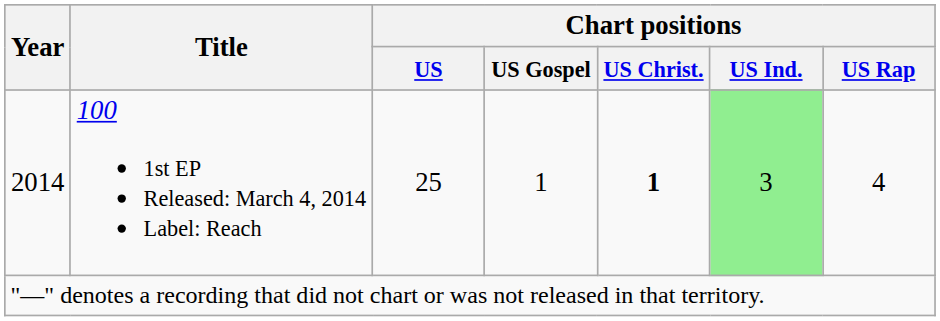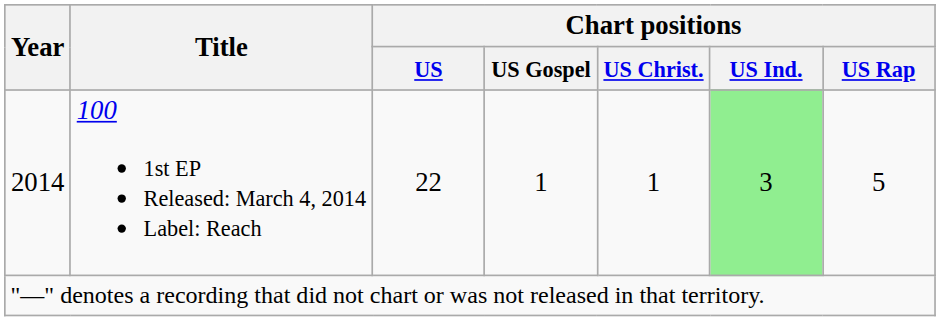 <table class="wikitable">
 <tr>
 <th rowspan="2">Year</th>
 <th rowspan="2">Title</th>
 <th colspan="7">Chart positions</th>
 </tr>
 <tr>
 <th style="width:60px;"><small><a href='#'>US</a></small></th>
 <th style="width:60px;"><small>US Gospel</small></th>
 <th style="width:60px;"><small><a href='#'>US Christ.</a></small></th>
 <th style="width:60px;"><small><a href='#'>US Ind.</a></small></th>
 <th style="width:60px;"><small><a href='#'>US Rap</a></small></th>
 </tr>
 <tr>
 <td>2014</td>
 <td><em><a href='#'>100</a></em><br><ul><li><small>1st EP</small></li><li><small>Released: March 4, 2014</small></li><li><small>Label: Reach</small></li></ul></td>
-<td style="text-align:center;">25</td>
+<td style="text-align:center;">22</td>
 <td style="text-align:center;">1</td>
-<td style="text-align:center;"><strong>1</strong></td>
+<td style="text-align:center;">1</td>
 <td style="background: lightgreen; text-align:center;">3</td>
-<td style="text-align:center;">4</td>
+<td style="text-align:center;">5</td>
 </tr>
 <tr>
 <td colspan="15" style="font-size:90%">"—" denotes a recording that did not chart or was not released in that territory.</td>
 </tr>
 </table>
